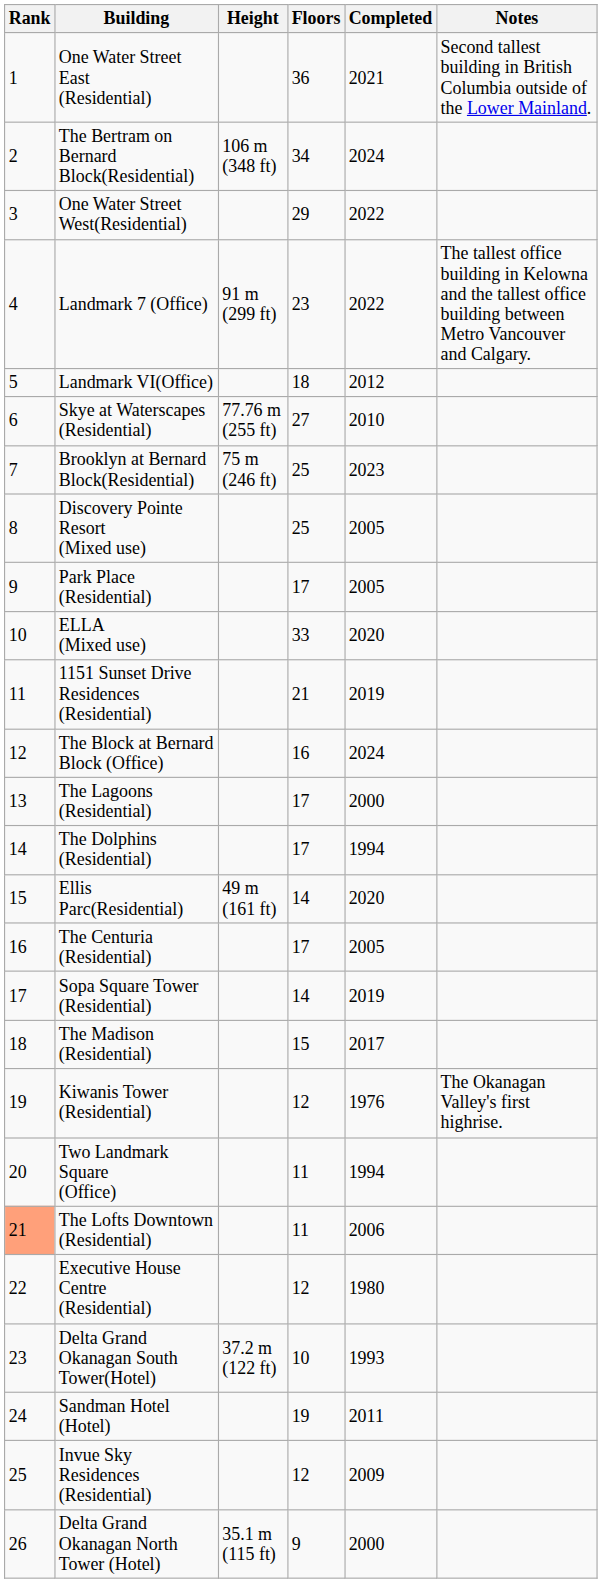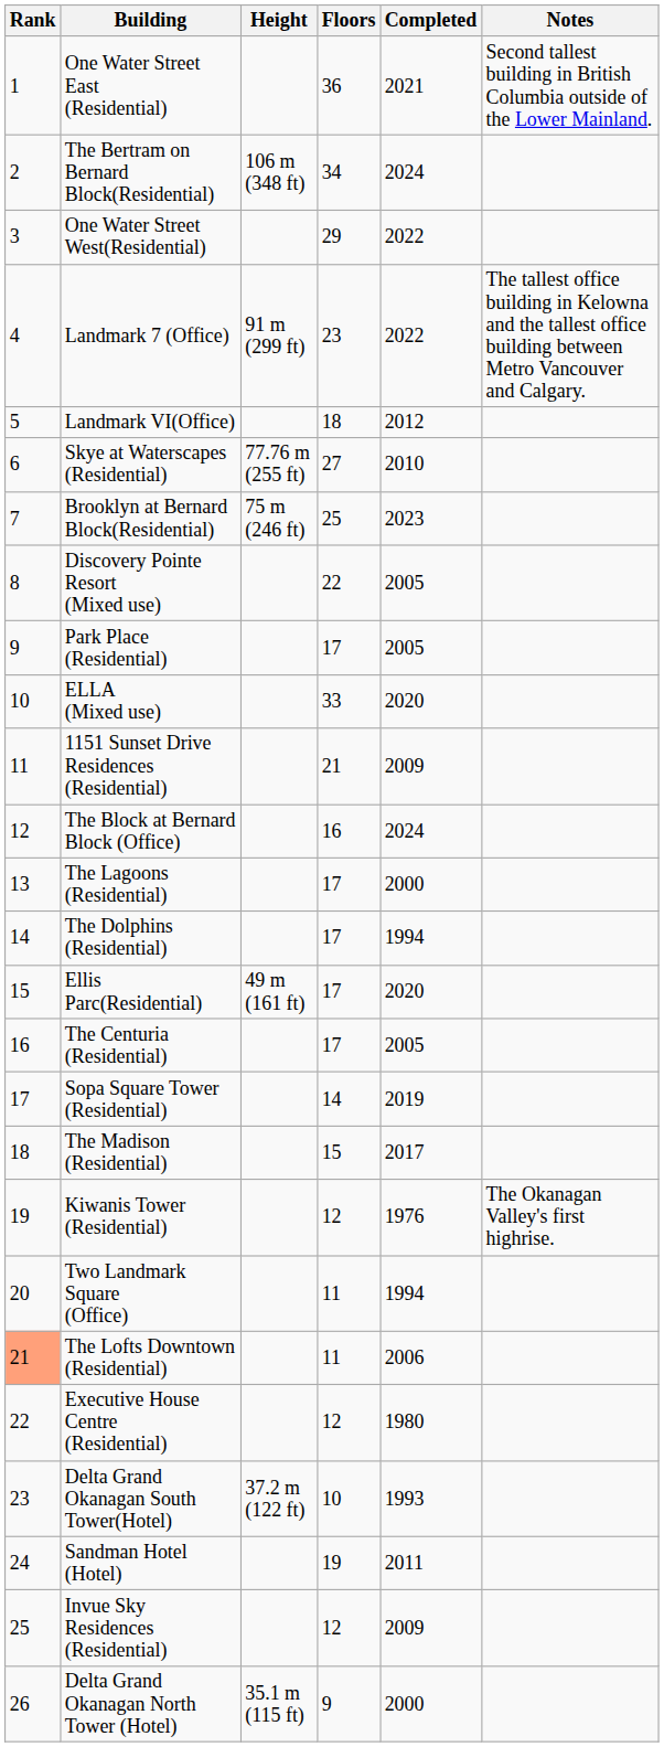 <table class="wikitable sortable" width="60%">
 <tr>
 <th>Rank</th>
 <th>Building</th>
 <th>Height</th>
 <th>Floors</th>
 <th>Completed</th>
 <th>Notes</th>
 </tr>
 <tr>
 <td>1</td>
 <td>One Water Street East<br>(Residential)</td>
 <td></td>
 <td>36</td>
 <td>2021</td>
 <td>Second tallest building in British Columbia outside of the <a href='#'>Lower Mainland</a>.</td>
 </tr>
 <tr>
 <td>2</td>
 <td>The Bertram on Bernard Block(Residential)</td>
 <td>106 m<br>(348 ft)</td>
 <td>34</td>
 <td>2024</td>
 <td></td>
 </tr>
 <tr>
 <td>3</td>
 <td>One Water Street West(Residential)</td>
 <td></td>
 <td>29</td>
 <td>2022</td>
 <td></td>
 </tr>
 <tr>
 <td>4</td>
 <td>Landmark 7 (Office)</td>
 <td>91 m (299 ft)</td>
 <td>23</td>
 <td>2022</td>
 <td>The tallest office building in Kelowna and the tallest office building between Metro Vancouver and Calgary.</td>
 </tr>
 <tr>
 <td>5</td>
 <td>Landmark VI(Office)</td>
 <td></td>
 <td>18</td>
 <td>2012</td>
 <td></td>
 </tr>
 <tr>
 <td>6</td>
 <td>Skye at Waterscapes<br>(Residential)</td>
 <td>77.76 m (255 ft)</td>
 <td>27</td>
 <td>2010</td>
 <td></td>
 </tr>
 <tr>
 <td>7</td>
 <td>Brooklyn at Bernard Block(Residential)</td>
 <td>75 m (246 ft)</td>
 <td>25</td>
 <td>2023</td>
 <td></td>
 </tr>
 <tr>
 <td>8</td>
 <td>Discovery Pointe Resort<br>(Mixed use)</td>
 <td></td>
-<td>25</td>
+<td>22</td>
 <td>2005</td>
 <td></td>
 </tr>
 <tr>
 <td>9</td>
 <td>Park Place<br>(Residential)</td>
 <td></td>
 <td>17</td>
 <td>2005</td>
 <td></td>
 </tr>
 <tr>
 <td>10</td>
 <td>ELLA<br>(Mixed use)</td>
 <td></td>
 <td>33</td>
 <td>2020</td>
 <td></td>
 </tr>
 <tr>
 <td>11</td>
 <td>1151 Sunset Drive Residences<br>(Residential)</td>
 <td></td>
 <td>21</td>
-<td>2019</td>
+<td>2009</td>
 <td></td>
 </tr>
 <tr>
 <td>12</td>
 <td>The Block at Bernard Block (Office)</td>
 <td></td>
 <td>16</td>
 <td>2024</td>
 <td></td>
 </tr>
 <tr>
 <td>13</td>
 <td>The Lagoons<br>(Residential)</td>
 <td></td>
 <td>17</td>
 <td>2000</td>
 <td></td>
 </tr>
 <tr>
 <td>14</td>
 <td>The Dolphins<br>(Residential)</td>
 <td></td>
 <td>17</td>
 <td>1994</td>
 <td></td>
 </tr>
 <tr>
 <td>15</td>
 <td>Ellis Parc(Residential)</td>
 <td>49 m (161 ft)</td>
-<td>14</td>
+<td>17</td>
 <td>2020</td>
 <td></td>
 </tr>
 <tr>
 <td>16</td>
 <td>The Centuria<br>(Residential)</td>
 <td></td>
 <td>17</td>
 <td>2005</td>
 <td></td>
 </tr>
 <tr>
 <td>17</td>
 <td>Sopa Square Tower<br>(Residential)</td>
 <td></td>
 <td>14</td>
 <td>2019</td>
 <td></td>
 </tr>
 <tr>
 <td>18</td>
 <td>The Madison<br>(Residential)</td>
 <td></td>
 <td>15</td>
 <td>2017</td>
 <td></td>
 </tr>
 <tr>
 <td>19</td>
 <td>Kiwanis Tower<br>(Residential)</td>
 <td></td>
 <td>12</td>
 <td>1976</td>
 <td>The Okanagan Valley's first highrise.</td>
 </tr>
 <tr>
 <td>20</td>
 <td>Two Landmark Square<br>(Office)</td>
 <td></td>
 <td>11</td>
 <td>1994</td>
 <td></td>
 </tr>
 <tr>
 <td style="background: lightsalmon;">21</td>
 <td>The Lofts Downtown<br>(Residential)</td>
 <td></td>
 <td>11</td>
 <td>2006</td>
 <td></td>
 </tr>
 <tr>
 <td>22</td>
 <td>Executive House Centre<br>(Residential)</td>
 <td></td>
 <td>12</td>
 <td>1980</td>
 <td></td>
 </tr>
 <tr>
 <td>23</td>
 <td>Delta Grand Okanagan South Tower(Hotel)</td>
 <td>37.2 m<br>(122 ft)</td>
 <td>10</td>
 <td>1993</td>
 <td></td>
 </tr>
 <tr>
 <td>24</td>
 <td>Sandman Hotel<br>(Hotel)</td>
 <td></td>
 <td>19</td>
 <td>2011</td>
 <td></td>
 </tr>
 <tr>
 <td>25</td>
 <td>Invue Sky Residences<br>(Residential)</td>
 <td></td>
 <td>12</td>
 <td>2009</td>
 <td></td>
 </tr>
 <tr>
 <td>26</td>
 <td>Delta Grand Okanagan North Tower (Hotel)</td>
 <td>35.1 m<br>(115 ft)</td>
 <td>9</td>
 <td>2000</td>
 <td></td>
 </tr>
 </table>
